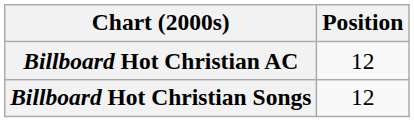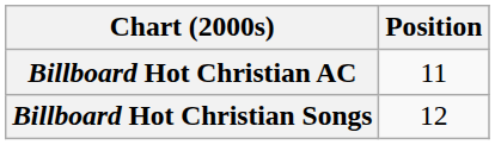 <table class="wikitable plainrowheaders" style="text-align:center;">
 <tr>
 <th scope="col">Chart (2000s)</th>
 <th scope="col">Position</th>
 </tr>
 <tr>
 <th scope="row"><em>Billboard</em> Hot Christian AC</th>
-<td align="center">12</td>
+<td align="center">11</td>
 </tr>
 <tr>
 <th scope="row"><em>Billboard</em> Hot Christian Songs</th>
 <td align="center">12</td>
 </tr>
 </table>
